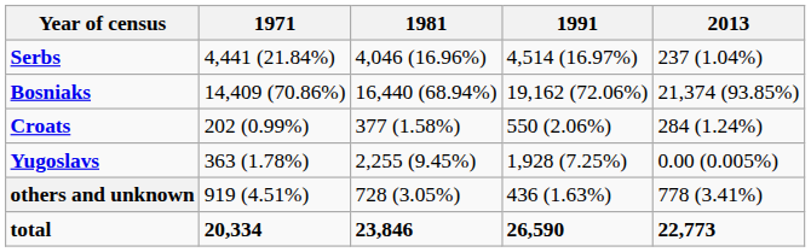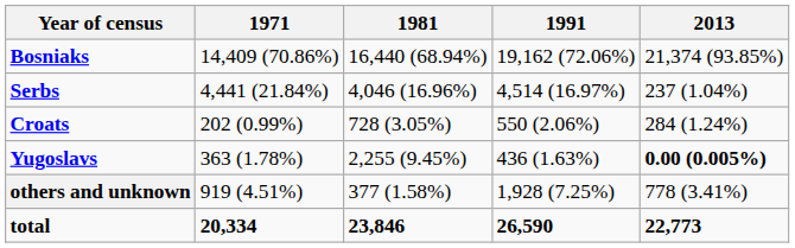 <table class="wikitable" style="font-size:95%;">
 <tr>
 <th>Year of census</th>
 <th>1971</th>
 <th>1981</th>
 <th>1991</th>
 <th>2013</th>
 </tr>
 <tr>
+<td><strong><a href='#'>Bosniaks</a></strong></td>
+<td>14,409 (70.86%)</td>
+<td>16,440 (68.94%)</td>
+<td>19,162 (72.06%)</td>
+<td>21,374 (93.85%)</td>
+</tr>
+<tr>
 <td><strong><a href='#'>Serbs</a></strong></td>
 <td>4,441 (21.84%)</td>
 <td>4,046 (16.96%)</td>
 <td>4,514 (16.97%)</td>
 <td>237 (1.04%)</td>
 </tr>
 <tr>
-<td><strong><a href='#'>Bosniaks</a></strong></td>
-<td>14,409 (70.86%)</td>
-<td>16,440 (68.94%)</td>
-<td>19,162 (72.06%)</td>
-<td>21,374 (93.85%)</td>
-</tr>
-<tr>
 <td><strong><a href='#'>Croats</a></strong></td>
 <td>202 (0.99%)</td>
-<td>377 (1.58%)</td>
+<td>728 (3.05%)</td>
 <td>550 (2.06%)</td>
 <td>284 (1.24%)</td>
 </tr>
 <tr>
 <td><strong><a href='#'>Yugoslavs</a></strong></td>
 <td>363 (1.78%)</td>
 <td>2,255 (9.45%)</td>
-<td>1,928 (7.25%)</td>
-<td>0.00 (0.005%)</td>
+<td>436 (1.63%)</td>
+<td><strong>0.00 (0.005%)</strong></td>
 </tr>
 <tr>
 <th>others and unknown</th>
 <td>919 (4.51%)</td>
-<td>728 (3.05%)</td>
-<td>436 (1.63%)</td>
+<td>377 (1.58%)</td>
+<td>1,928 (7.25%)</td>
 <td>778 (3.41%)</td>
 </tr>
 <tr>
 <td><strong>total</strong></td>
 <td><strong>20,334</strong></td>
 <td><strong>23,846</strong></td>
 <td><strong>26,590</strong></td>
 <td><strong>22,773</strong></td>
 </tr>
 </table>
